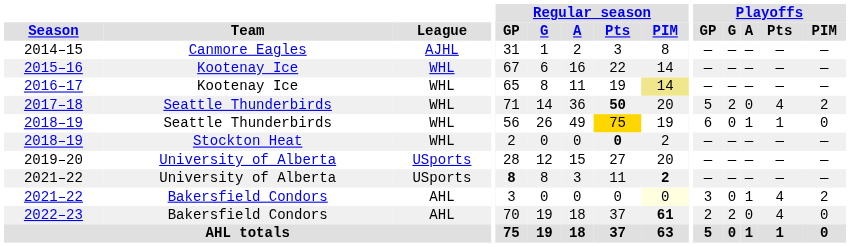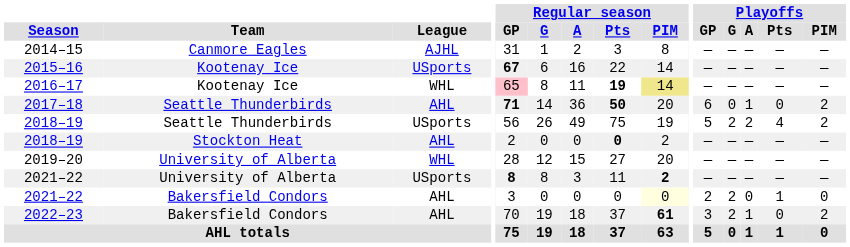 <table border="0" cellpadding="1" cellspacing="0" style="text-align:center; width:60em;">
 <tr bgcolor="#e0e0e0">
 <th colspan="3" bgcolor="#ffffff"></th>
 <th rowspan="98" bgcolor="#ffffff"></th>
 <th colspan="5"><a href='#'>Regular season</a></th>
 <th rowspan="98" bgcolor="#ffffff"></th>
 <th colspan="5"><a href='#'>Playoffs</a></th>
 </tr>
 <tr bgcolor="#e0e0e0">
 <th><a href='#'>Season</a></th>
 <th>Team</th>
 <th>League</th>
 <th>GP</th>
 <th><a href='#'>G</a></th>
 <th><a href='#'>A</a></th>
 <th><a href='#'>Pts</a></th>
 <th><a href='#'>PIM</a></th>
 <th>GP</th>
 <th>G</th>
 <th>A</th>
 <th>Pts</th>
 <th>PIM</th>
 </tr>
 <tr>
 <td>2014–15</td>
 <td><a href='#'>Canmore Eagles</a></td>
 <td><a href='#'>AJHL</a></td>
 <td>31</td>
 <td>1</td>
 <td>2</td>
 <td>3</td>
 <td>8</td>
 <td>—</td>
 <td>—</td>
 <td>—</td>
 <td>—</td>
 <td>—</td>
 </tr>
 <tr bgcolor="#f0f0f0">
 <td><a href='#'>2015–16</a></td>
 <td><a href='#'>Kootenay Ice</a></td>
-<td><a href='#'>WHL</a></td>
-<td>67</td>
+<td><a href='#'>USports</a></td>
+<td><strong>67</strong></td>
 <td>6</td>
 <td>16</td>
 <td>22</td>
 <td>14</td>
 <td>—</td>
 <td>—</td>
 <td>—</td>
 <td>—</td>
 <td>—</td>
 </tr>
 <tr>
 <td><a href='#'>2016–17</a></td>
 <td>Kootenay Ice</td>
 <td>WHL</td>
-<td>65</td>
+<td style="background: pink;">65</td>
 <td>8</td>
 <td>11</td>
-<td>19</td>
+<td><strong>19</strong></td>
 <td style="background: khaki;">14</td>
 <td>—</td>
 <td>—</td>
 <td>—</td>
 <td>—</td>
 <td>—</td>
 </tr>
 <tr bgcolor="#f0f0f0">
 <td><a href='#'>2017–18</a></td>
 <td><a href='#'>Seattle Thunderbirds</a></td>
-<td>WHL</td>
-<td>71</td>
+<td><a href='#'>AHL</a></td>
+<td><strong>71</strong></td>
 <td>14</td>
 <td>36</td>
 <td><strong>50</strong></td>
 <td>20</td>
-<td>5</td>
-<td>2</td>
+<td>6</td>
 <td>0</td>
-<td>4</td>
+<td>1</td>
+<td>0</td>
 <td>2</td>
 </tr>
 <tr>
 <td><a href='#'>2018–19</a></td>
 <td>Seattle Thunderbirds</td>
-<td>WHL</td>
+<td>USports</td>
 <td>56</td>
 <td>26</td>
 <td>49</td>
-<td style="background: gold;">75</td>
+<td>75</td>
 <td>19</td>
-<td>6</td>
-<td>0</td>
-<td>1</td>
-<td>1</td>
-<td>0</td>
+<td>5</td>
+<td>2</td>
+<td>2</td>
+<td>4</td>
+<td>2</td>
 </tr>
 <tr bgcolor="#f0f0f0">
 <td><a href='#'>2018–19</a></td>
 <td><a href='#'>Stockton Heat</a></td>
-<td>WHL</td>
+<td><a href='#'>AHL</a></td>
 <td>2</td>
 <td>0</td>
 <td>0</td>
 <td><strong>0</strong></td>
 <td>2</td>
 <td>—</td>
 <td>—</td>
 <td>—</td>
 <td>—</td>
 <td>—</td>
 </tr>
 <tr>
 <td>2019–20</td>
 <td><a href='#'>University of Alberta</a></td>
-<td><a href='#'>USports</a></td>
+<td><a href='#'>WHL</a></td>
 <td>28</td>
 <td>12</td>
 <td>15</td>
 <td>27</td>
 <td>20</td>
 <td>—</td>
 <td>—</td>
 <td>—</td>
 <td>—</td>
 <td>—</td>
 </tr>
 <tr bgcolor="#f0f0f0">
 <td>2021–22</td>
 <td>University of Alberta</td>
 <td>USports</td>
 <td><strong>8</strong></td>
 <td>8</td>
 <td>3</td>
 <td>11</td>
 <td><strong>2</strong></td>
 <td>—</td>
 <td>—</td>
 <td>—</td>
 <td>—</td>
 <td>—</td>
 </tr>
 <tr>
 <td><a href='#'>2021–22</a></td>
 <td><a href='#'>Bakersfield Condors</a></td>
 <td>AHL</td>
 <td>3</td>
 <td>0</td>
 <td>0</td>
 <td>0</td>
 <td style="background: lightyellow;">0</td>
-<td>3</td>
+<td>2</td>
+<td>2</td>
 <td>0</td>
 <td>1</td>
-<td>4</td>
-<td>2</td>
+<td>0</td>
 </tr>
 <tr bgcolor="#f0f0f0">
 <td><a href='#'>2022–23</a></td>
 <td>Bakersfield Condors</td>
 <td>AHL</td>
 <td>70</td>
 <td>19</td>
 <td>18</td>
 <td>37</td>
 <td><strong>61</strong></td>
+<td>3</td>
 <td>2</td>
+<td>1</td>
+<td>0</td>
 <td>2</td>
-<td>0</td>
-<td>4</td>
-<td>0</td>
 </tr>
 <tr bgcolor="#e0e0e0">
 <th colspan="3">AHL totals</th>
 <th>75</th>
 <th>19</th>
 <th>18</th>
 <th>37</th>
 <th>63</th>
 <th>5</th>
 <th>0</th>
 <th>1</th>
 <th>1</th>
 <th>0</th>
 </tr>
 </table>
